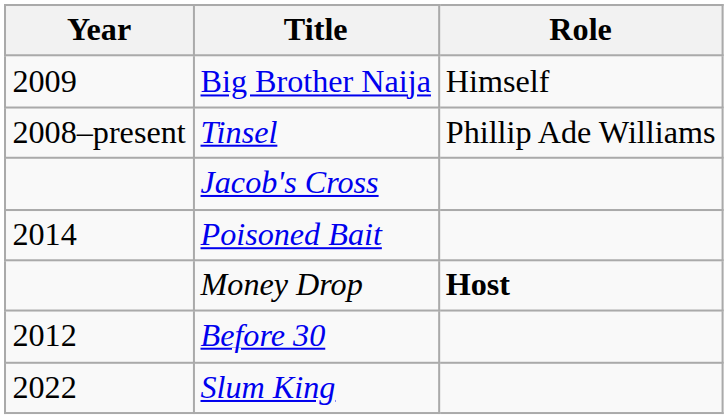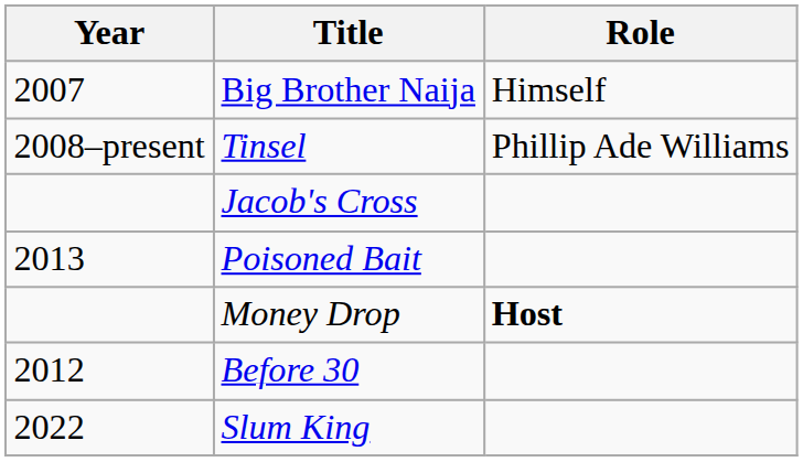 <table class="wikitable">
 <tr>
 <th>Year</th>
 <th>Title</th>
 <th>Role</th>
 </tr>
 <tr>
-<td>2009</td>
+<td>2007</td>
 <td><a href='#'>Big Brother Naija</a></td>
 <td>Himself</td>
 </tr>
 <tr>
 <td>2008–present</td>
 <td><em><a href='#'>Tinsel</a></em></td>
 <td>Phillip Ade Williams</td>
 </tr>
 <tr>
 <td></td>
 <td><em><a href='#'>Jacob's Cross</a></em></td>
 <td></td>
 </tr>
 <tr>
-<td>2014</td>
+<td>2013</td>
 <td><a href='#'><em>Poisoned Bait</em></a></td>
 <td></td>
 </tr>
 <tr>
 <td></td>
 <td><em>Money Drop</em></td>
 <td><strong>Host</strong></td>
 </tr>
 <tr>
 <td>2012</td>
 <td><a href='#'><em>Before 30</em></a></td>
 <td></td>
 </tr>
 <tr>
 <td>2022</td>
 <td><em><a href='#'>Slum King</a></em></td>
 <td></td>
 </tr>
 </table>
